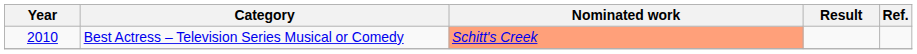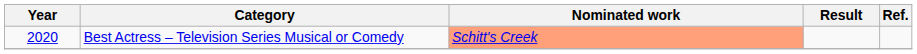 <table class=wikitable>
 <tr>
 <th scope="col" style="width:5em;">Year</th>
 <th scope="col" style="width:26em;">Category</th>
 <th scope="col" style="width:25em;">Nominated work</th>
 <th scope="col" style="width:5em;">Result</th>
 <th>Ref.</th>
 </tr>
 <tr>
-<td style="text-align:center;"><a href='#'>2010</a></td>
+<td style="text-align:center;"><a href='#'>2020</a></td>
 <td><a href='#'>Best Actress – Television Series Musical or Comedy</a></td>
 <td style="background: lightsalmon;"><em><a href='#'>Schitt's Creek</a></em></td>
 <td></td>
 <td></td>
 </tr>
 <tr>
 </tr>
 </table>
